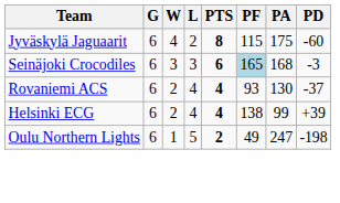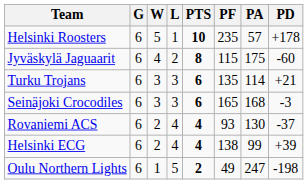 <table class="wikitable" border="1">
 <tr style="background:#efefef;">
 <th>Team</th>
 <th>G</th>
 <th>W</th>
 <th>L</th>
 <th>PTS</th>
 <th>PF</th>
 <th>PA</th>
 <th>PD</th>
 </tr>
 <tr style="text-align:center;">
+<td align="left"><a href='#'>Helsinki Roosters</a></td>
+<td>6</td>
+<td>5</td>
+<td>1</td>
+<td><strong>10</strong></td>
+<td>235</td>
+<td>57</td>
+<td>+178</td>
+</tr>
+<tr style="text-align:center;">
 <td align="left"><a href='#'>Jyväskylä Jaguaarit</a></td>
 <td>6</td>
 <td>4</td>
 <td>2</td>
 <td><strong>8</strong></td>
 <td>115</td>
 <td>175</td>
 <td>-60</td>
 </tr>
 <tr style="text-align:center;">
+<td align="left"><a href='#'>Turku Trojans</a></td>
+<td>6</td>
+<td>3</td>
+<td>3</td>
+<td><strong>6</strong></td>
+<td>135</td>
+<td>114</td>
+<td>+21</td>
+</tr>
+<tr style="text-align:center;">
 <td align="left"><a href='#'>Seinäjoki Crocodiles</a></td>
 <td>6</td>
 <td>3</td>
 <td>3</td>
 <td><strong>6</strong></td>
-<td style="background: lightblue;">165</td>
+<td>165</td>
 <td>168</td>
 <td>-3</td>
 </tr>
 <tr style="text-align:center;">
 <td align="left"><a href='#'>Rovaniemi ACS</a></td>
 <td>6</td>
 <td>2</td>
 <td>4</td>
 <td><strong>4</strong></td>
 <td>93</td>
 <td>130</td>
 <td>-37</td>
 </tr>
 <tr style="text-align:center;">
 <td align="left"><a href='#'>Helsinki ECG</a></td>
 <td>6</td>
 <td>2</td>
 <td>4</td>
 <td><strong>4</strong></td>
 <td>138</td>
 <td>99</td>
 <td>+39</td>
 </tr>
 <tr style="text-align:center;">
 <td align="left"><a href='#'>Oulu Northern Lights</a></td>
 <td>6</td>
 <td>1</td>
 <td>5</td>
 <td><strong>2</strong></td>
 <td>49</td>
 <td>247</td>
 <td>-198</td>
 </tr>
 </table>
